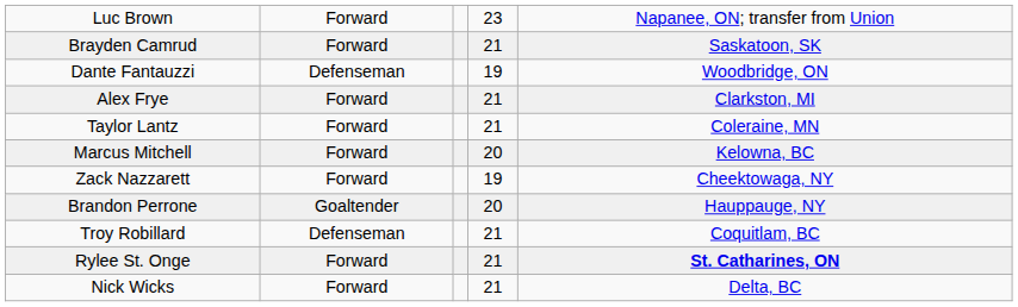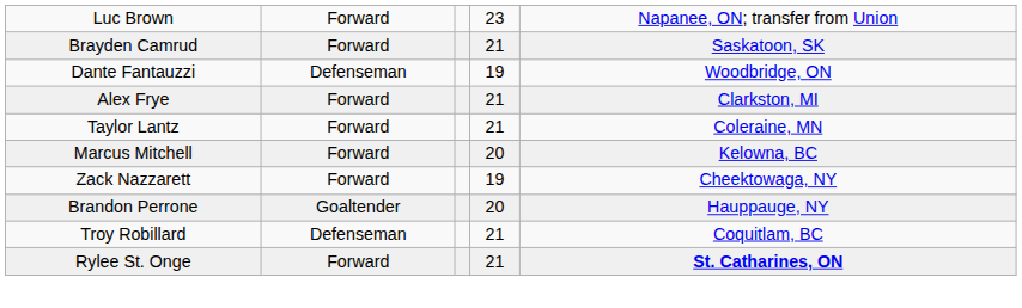 <table class="wikitable" width="60%">
 <tr align="center" bgcolor="">
 <td>Luc Brown</td>
 <td>Forward</td>
 <td></td>
 <td>23</td>
 <td><a href='#'>Napanee, ON</a>; transfer from <a href='#'>Union</a></td>
 </tr>
 <tr align="center" bgcolor="f0f0f0">
 <td>Brayden Camrud</td>
 <td>Forward</td>
 <td></td>
 <td>21</td>
 <td><a href='#'>Saskatoon, SK</a></td>
 </tr>
 <tr align="center" bgcolor="">
 <td>Dante Fantauzzi</td>
 <td>Defenseman</td>
 <td></td>
 <td>19</td>
 <td><a href='#'>Woodbridge, ON</a></td>
 </tr>
 <tr align="center" bgcolor="f0f0f0">
 <td>Alex Frye</td>
 <td>Forward</td>
 <td></td>
 <td>21</td>
 <td><a href='#'>Clarkston, MI</a></td>
 </tr>
 <tr align="center" bgcolor="">
 <td>Taylor Lantz</td>
 <td>Forward</td>
 <td></td>
 <td>21</td>
 <td><a href='#'>Coleraine, MN</a></td>
 </tr>
 <tr align="center" bgcolor="f0f0f0">
 <td>Marcus Mitchell</td>
 <td>Forward</td>
 <td></td>
 <td>20</td>
 <td><a href='#'>Kelowna, BC</a></td>
 </tr>
 <tr align="center" bgcolor="">
 <td>Zack Nazzarett</td>
 <td>Forward</td>
 <td></td>
 <td>19</td>
 <td><a href='#'>Cheektowaga, NY</a></td>
 </tr>
 <tr align="center" bgcolor="f0f0f0">
 <td>Brandon Perrone</td>
 <td>Goaltender</td>
 <td></td>
 <td>20</td>
 <td><a href='#'>Hauppauge, NY</a></td>
 </tr>
 <tr align="center" bgcolor="">
 <td>Troy Robillard</td>
 <td>Defenseman</td>
 <td></td>
 <td>21</td>
 <td><a href='#'>Coquitlam, BC</a></td>
 </tr>
 <tr align="center" bgcolor="f0f0f0">
 <td>Rylee St. Onge</td>
 <td>Forward</td>
 <td></td>
 <td>21</td>
 <td><strong><a href='#'>St. Catharines, ON</a></strong></td>
 </tr>
-<tr align="center" bgcolor="">
-<td>Nick Wicks</td>
-<td>Forward</td>
-<td></td>
-<td>21</td>
-<td><a href='#'>Delta, BC</a></td>
-</tr>
 </table>
